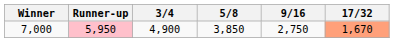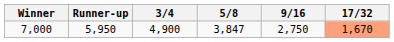 <table class="wikitable" style="text-align:center">
 <tr>
 <th width="75">Winner</th>
 <th width="75">Runner-up</th>
 <th width="75">3/4</th>
 <th width="75">5/8</th>
 <th width="75">9/16</th>
 <th width="75">17/32</th>
 </tr>
 <tr>
 <td>7,000</td>
-<td style="background: pink;">5,950</td>
+<td>5,950</td>
 <td>4,900</td>
-<td>3,850</td>
+<td>3,847</td>
 <td>2,750</td>
 <td style="background: lightsalmon;">1,670</td>
 </tr>
 </table>
